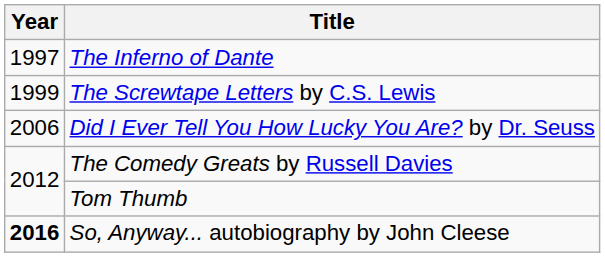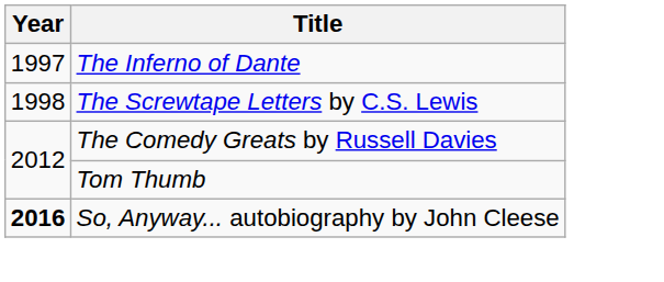 <table class="wikitable sortable">
 <tr>
 <th>Year</th>
 <th>Title</th>
 </tr>
 <tr>
 <td>1997</td>
 <td><em><a href='#'>The Inferno of Dante</a></em></td>
 </tr>
 <tr>
-<td>1999</td>
+<td>1998</td>
 <td><em><a href='#'>The Screwtape Letters</a></em> by <a href='#'>C.S. Lewis</a></td>
-</tr>
-<tr>
-<td>2006</td>
-<td><em><a href='#'>Did I Ever Tell You How Lucky You Are?</a></em> by <a href='#'>Dr. Seuss</a></td>
 </tr>
 <tr>
 <td rowspan="2">2012</td>
 <td><em>The Comedy Greats</em> by <a href='#'>Russell Davies</a></td>
 </tr>
 <tr>
 <td><em>Tom Thumb</em></td>
 </tr>
 <tr>
 <td><strong>2016</strong></td>
 <td><em>So, Anyway...</em> autobiography by John Cleese</td>
 </tr>
 </table>
